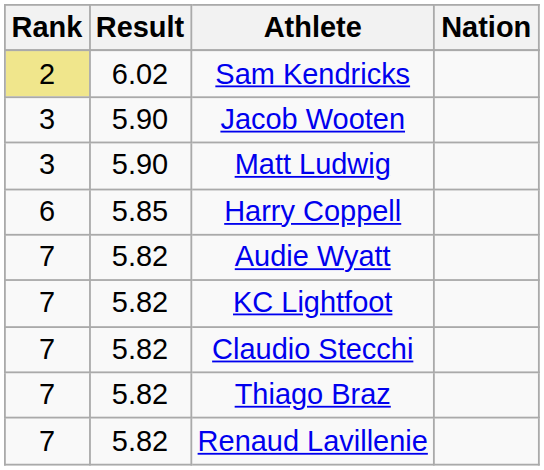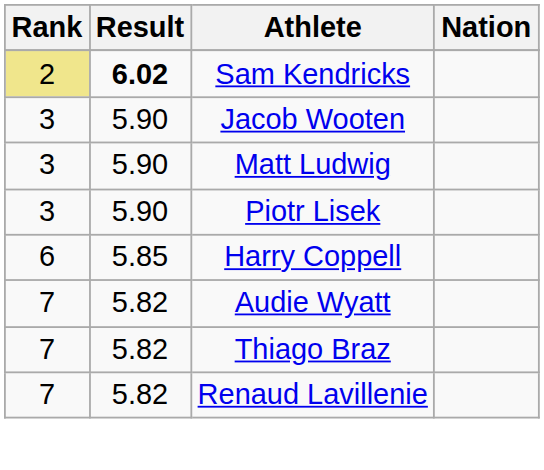 <table class="wikitable" style="text-align:center">
 <tr>
 <th>Rank</th>
 <th>Result</th>
 <th>Athlete</th>
 <th>Nation</th>
 </tr>
 <tr | 1 || 6.15 || >
 </tr>
 <tr>
 <td style="background: khaki;">2</td>
-<td>6.02</td>
+<td><strong>6.02</strong></td>
 <td><a href='#'>Sam Kendricks</a></td>
 <td align=left></td>
 </tr>
 <tr>
 <td>3</td>
 <td>5.90</td>
 <td><a href='#'>Jacob Wooten</a></td>
 <td align=left></td>
 </tr>
 <tr>
 <td>3</td>
 <td>5.90</td>
 <td><a href='#'>Matt Ludwig</a></td>
+<td align=left></td>
+</tr>
+<tr>
+<td>3</td>
+<td>5.90</td>
+<td><a href='#'>Piotr Lisek</a></td>
 <td align=left></td>
 </tr>
 <tr>
 <td>6</td>
 <td>5.85</td>
 <td><a href='#'>Harry Coppell</a></td>
 <td align=left></td>
 </tr>
 <tr>
 <td>7</td>
 <td>5.82</td>
 <td><a href='#'>Audie Wyatt</a></td>
 <td align=left></td>
 </tr>
 <tr>
 <td>7</td>
 <td>5.82</td>
-<td><a href='#'>KC Lightfoot</a></td>
-<td align=left></td>
-</tr>
-<tr>
-<td>7</td>
-<td>5.82</td>
-<td><a href='#'>Claudio Stecchi</a></td>
-<td align=left></td>
-</tr>
-<tr>
-<td>7</td>
-<td>5.82</td>
 <td><a href='#'>Thiago Braz</a></td>
 <td align=left></td>
 </tr>
 <tr>
 <td>7</td>
 <td>5.82</td>
 <td><a href='#'>Renaud Lavillenie</a></td>
 <td align=left></td>
 </tr>
 </table>
